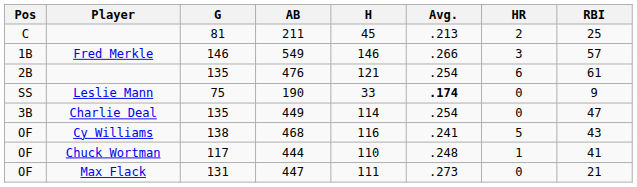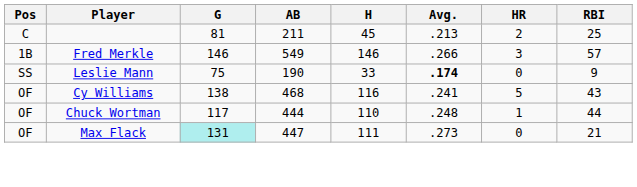 <table class="wikitable sortable">
 <tr>
 <th bgcolor="#DDDDFF" width="5%">Pos</th>
 <th bgcolor="#DDDDFF" width="16%">Player</th>
 <th bgcolor="#DDDDFF" width="9%">G</th>
 <th bgcolor="#DDDDFF" width="9%">AB</th>
 <th bgcolor="#DDDDFF" width="9%">H</th>
 <th bgcolor="#DDDDFF" width="9%">Avg.</th>
 <th bgcolor="#DDDDFF" width="9%">HR</th>
 <th bgcolor="#DDDDFF" width="9%">RBI</th>
 </tr>
 <tr align="center">
 <td>C</td>
 <td></td>
 <td>81</td>
 <td>211</td>
 <td>45</td>
 <td>.213</td>
 <td>2</td>
 <td>25</td>
 </tr>
 <tr align="center">
 <td>1B</td>
 <td><a href='#'>Fred Merkle</a></td>
 <td>146</td>
 <td>549</td>
 <td>146</td>
 <td>.266</td>
 <td>3</td>
 <td>57</td>
 </tr>
 <tr align="center">
-<td>2B</td>
-<td></td>
-<td>135</td>
-<td>476</td>
-<td>121</td>
-<td>.254</td>
-<td>6</td>
-<td>61</td>
-</tr>
-<tr align="center">
 <td>SS</td>
 <td><a href='#'>Leslie Mann</a></td>
 <td>75</td>
 <td>190</td>
 <td>33</td>
 <td><strong>.174</strong></td>
 <td>0</td>
 <td>9</td>
-</tr>
-<tr align="center">
-<td>3B</td>
-<td><a href='#'>Charlie Deal</a></td>
-<td>135</td>
-<td>449</td>
-<td>114</td>
-<td>.254</td>
-<td>0</td>
-<td>47</td>
 </tr>
 <tr align="center">
 <td>OF</td>
 <td><a href='#'>Cy Williams</a></td>
 <td>138</td>
 <td>468</td>
 <td>116</td>
 <td>.241</td>
 <td>5</td>
 <td>43</td>
 </tr>
 <tr align="center">
 <td>OF</td>
 <td><a href='#'>Chuck Wortman</a></td>
 <td>117</td>
 <td>444</td>
 <td>110</td>
 <td>.248</td>
 <td>1</td>
-<td>41</td>
+<td>44</td>
 </tr>
 <tr align="center">
 <td>OF</td>
 <td><a href='#'>Max Flack</a></td>
-<td>131</td>
+<td style="background: paleturquoise;">131</td>
 <td>447</td>
 <td>111</td>
 <td>.273</td>
 <td>0</td>
 <td>21</td>
 </tr>
 </table>
